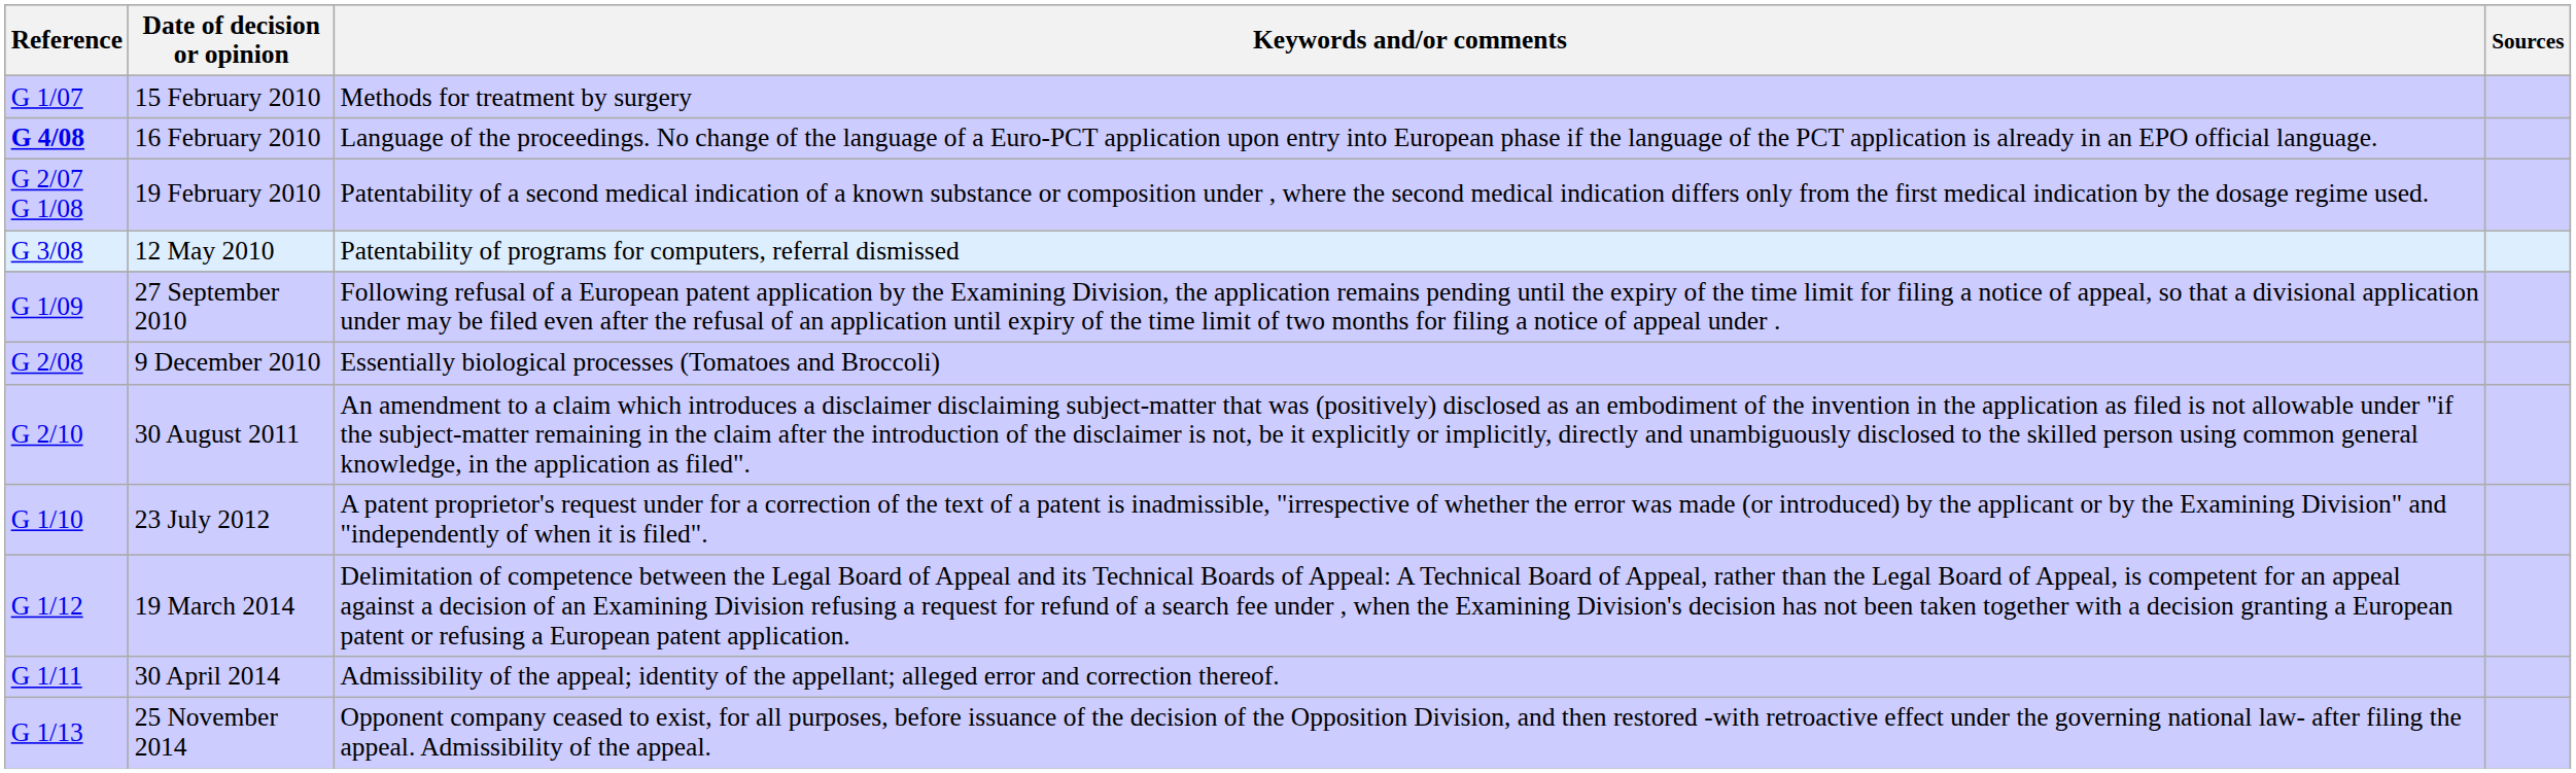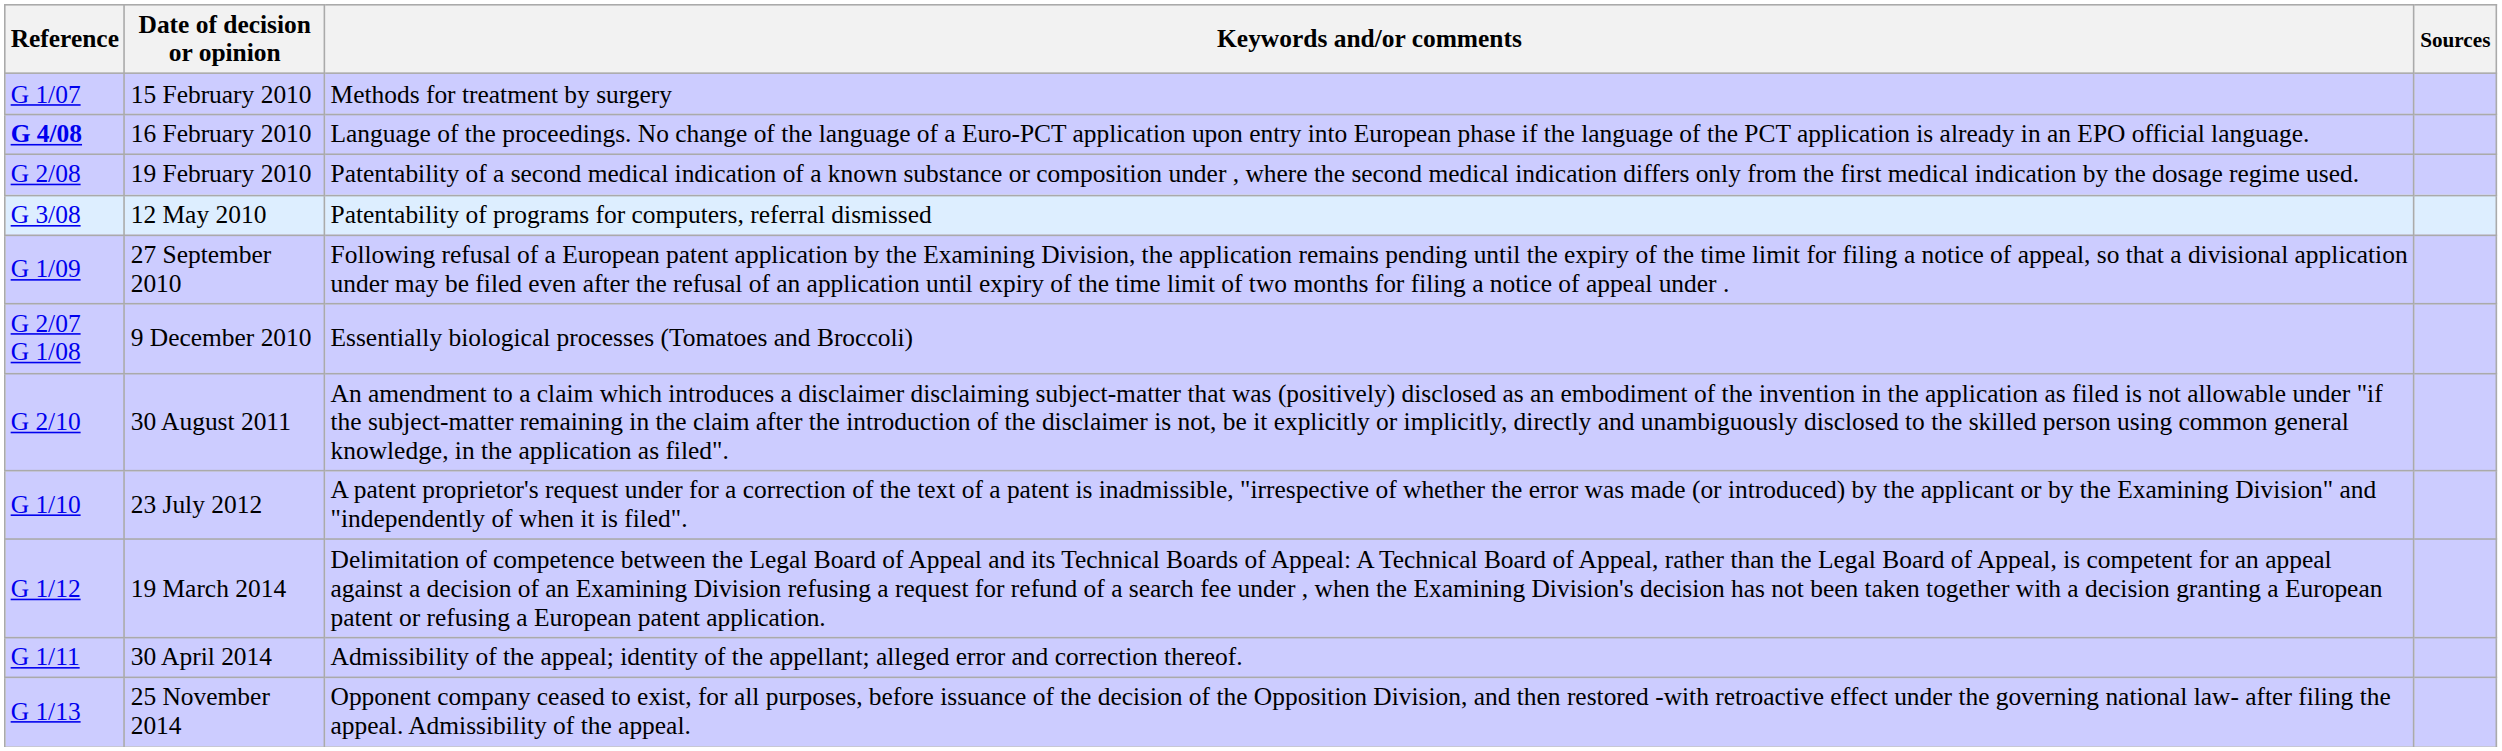 <table class="wikitable">
 <tr>
 <th>Reference</th>
 <th>Date of decision or opinion</th>
 <th>Keywords and/or comments</th>
 <th><small>Sources</small></th>
 </tr>
 <tr bgcolor="#ccccff">
 <td><a href='#'>G 1/07</a></td>
 <td>15 February 2010</td>
 <td>Methods for treatment by surgery</td>
 <td><br></td>
 </tr>
 <tr bgcolor="#ccccff">
 <td><strong><a href='#'>G 4/08</a></strong></td>
 <td>16 February 2010</td>
 <td>Language of the proceedings. No change of the language of a Euro-PCT application upon entry into European phase if the language of the PCT application is already in an EPO official language.</td>
 <td></td>
 </tr>
 <tr bgcolor="#ccccff">
-<td><a href='#'>G 2/07</a><br><a href='#'>G 1/08</a></td>
+<td><a href='#'>G 2/08</a></td>
 <td>19 February 2010</td>
 <td>Patentability of a second medical indication of a known substance or composition under , where the second medical indication differs only from the first medical indication by the dosage regime used.</td>
 <td><br></td>
 </tr>
 <tr bgcolor="#ddeeff">
 <td><a href='#'>G 3/08</a></td>
 <td>12 May 2010</td>
 <td>Patentability of programs for computers, referral dismissed</td>
 <td></td>
 </tr>
 <tr bgcolor="#ccccff">
 <td><a href='#'>G 1/09</a></td>
 <td>27 September 2010</td>
 <td>Following refusal of a European patent application by the Examining Division, the application remains pending until the expiry of the time limit for filing a notice of appeal, so that a divisional application under  may be filed even after the refusal of an application until expiry of the time limit of two months for filing a notice of appeal under .</td>
 <td></td>
 </tr>
 <tr bgcolor="#ccccff">
-<td><a href='#'>G 2/08</a></td>
+<td><a href='#'>G 2/07</a><br><a href='#'>G 1/08</a></td>
 <td>9 December 2010</td>
 <td>Essentially biological processes (Tomatoes and Broccoli)</td>
 <td><br></td>
 </tr>
 <tr bgcolor="#ccccff">
 <td><a href='#'>G 2/10</a></td>
 <td>30 August 2011</td>
 <td>An amendment to a claim which introduces a disclaimer disclaiming subject-matter that was (positively) disclosed as an embodiment of the invention in the application as filed is not allowable under  "if the subject-matter remaining in the claim after the introduction of the disclaimer is not, be it explicitly or implicitly, directly and unambiguously disclosed to the skilled person using common general knowledge, in the application as filed".</td>
 <td><br></td>
 </tr>
 <tr bgcolor="#ccccff">
 <td><a href='#'>G 1/10</a></td>
 <td>23 July 2012</td>
 <td>A patent proprietor's request under  for a correction of the text of a patent is inadmissible, "irrespective of whether the error was made (or introduced) by the applicant or by the Examining Division" and "independently of when it is filed".</td>
 <td> </td>
 </tr>
 <tr bgcolor="#ccccff">
 <td><a href='#'>G 1/12</a></td>
 <td>19 March 2014</td>
 <td>Delimitation of competence between the Legal Board of Appeal and its Technical Boards of Appeal: A Technical Board of Appeal, rather than the Legal Board of Appeal, is competent for an appeal against a decision of an Examining Division refusing a request for refund of a search fee under , when the Examining Division's decision has not been taken together with a decision granting a European patent or refusing a European patent application.</td>
 <td></td>
 </tr>
 <tr bgcolor="#ccccff">
 <td><a href='#'>G 1/11</a></td>
 <td>30 April 2014</td>
 <td>Admissibility of the appeal; identity of the appellant; alleged error and correction thereof.</td>
 <td><br></td>
 </tr>
 <tr bgcolor="#ccccff">
 <td><a href='#'>G 1/13</a></td>
 <td>25 November 2014</td>
 <td>Opponent company ceased to exist, for all purposes, before issuance of the decision of the Opposition Division, and then restored -with retroactive effect under the governing national law- after filing the appeal. Admissibility of the appeal.</td>
 <td></td>
 </tr>
 </table>
